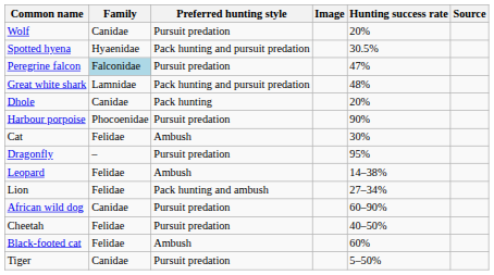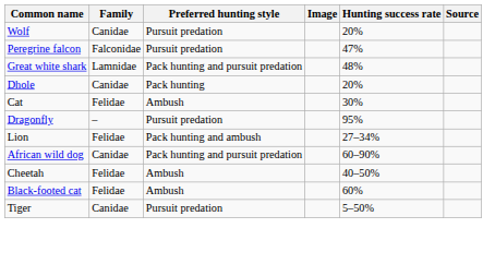 <table class="wikitable sortable">
 <tr>
 <th>Common name</th>
 <th>Family</th>
 <th>Preferred hunting style</th>
 <th>Image</th>
 <th>Hunting success rate</th>
 <th>Source</th>
 </tr>
 <tr style="vertical-align: top;">
 <td><a href='#'>Wolf</a></td>
 <td>Canidae</td>
 <td>Pursuit predation</td>
 <td><br></td>
 <td>20%</td>
 <td></td>
 </tr>
 <tr style="vertical-align: top;">
-<td><a href='#'>Spotted hyena</a></td>
-<td>Hyaenidae</td>
-<td>Pack hunting and pursuit predation</td>
-<td><br></td>
-<td>30.5%</td>
-<td></td>
-</tr>
-<tr style="vertical-align: top;">
 <td><a href='#'>Peregrine falcon</a></td>
-<td style="background: lightblue;">Falconidae</td>
+<td>Falconidae</td>
 <td>Pursuit predation</td>
 <td><br></td>
 <td>47%</td>
 <td></td>
 </tr>
 <tr style="vertical-align: top;">
 <td><a href='#'>Great white shark</a></td>
 <td>Lamnidae</td>
 <td>Pack hunting and pursuit predation</td>
 <td></td>
 <td>48%</td>
 <td></td>
 </tr>
 <tr style="vertical-align: top;">
 <td><a href='#'>Dhole</a></td>
 <td>Canidae</td>
 <td>Pack hunting</td>
 <td></td>
 <td>20%</td>
 <td></td>
 </tr>
 <tr style="vertical-align: top;">
-<td><a href='#'>Harbour porpoise</a></td>
-<td>Phocoenidae</td>
-<td>Pursuit predation</td>
-<td><br></td>
-<td>90%</td>
-<td></td>
-</tr>
-<tr style="vertical-align: top;">
 <td>Cat</td>
 <td>Felidae</td>
 <td>Ambush</td>
 <td><br></td>
 <td>30%</td>
 <td></td>
 </tr>
 <tr style="vertical-align: top;">
 <td><a href='#'>Dragonfly</a></td>
 <td>–</td>
 <td>Pursuit predation</td>
 <td><br></td>
 <td>95%</td>
 <td></td>
 </tr>
 <tr style="vertical-align: top;">
-<td><a href='#'>Leopard</a></td>
-<td>Felidae</td>
-<td>Ambush</td>
-<td><br></td>
-<td>14–38%</td>
-<td></td>
-</tr>
-<tr style="vertical-align: top;">
 <td>Lion</td>
 <td>Felidae</td>
 <td>Pack hunting and ambush</td>
 <td><br></td>
 <td>27–34%</td>
 <td></td>
 </tr>
 <tr style="vertical-align: top;">
 <td><a href='#'>African wild dog</a></td>
 <td>Canidae</td>
-<td>Pursuit predation</td>
+<td>Pack hunting and pursuit predation</td>
 <td><br></td>
 <td>60–90%</td>
 <td></td>
 </tr>
 <tr style="vertical-align: top;">
 <td>Cheetah</td>
 <td>Felidae</td>
-<td>Pursuit predation</td>
+<td>Ambush</td>
 <td><br></td>
 <td>40–50%</td>
 <td></td>
 </tr>
 <tr style="vertical-align: top;">
 <td><a href='#'>Black-footed cat</a></td>
 <td>Felidae</td>
 <td>Ambush</td>
 <td><br></td>
 <td>60%</td>
 <td></td>
 </tr>
 <tr style="vertical-align: top;">
 <td>Tiger</td>
 <td>Canidae</td>
 <td>Pursuit predation</td>
 <td><br></td>
 <td>5–50%</td>
 <td></td>
 </tr>
 </table>
